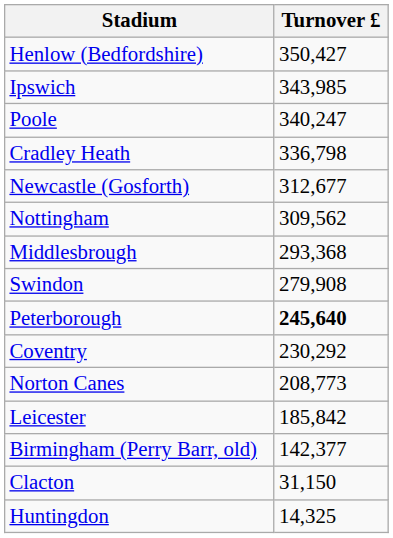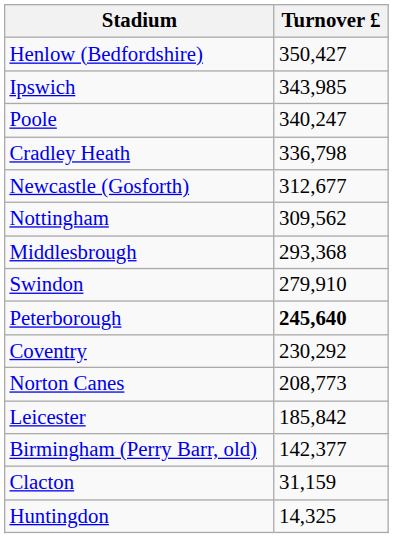 <table class="wikitable">
 <tr>
 <th width=200>Stadium</th>
 <th width=80>Turnover £</th>
 </tr>
 <tr>
 <td><a href='#'>Henlow (Bedfordshire)</a></td>
 <td>350,427</td>
 </tr>
 <tr>
 <td><a href='#'>Ipswich</a></td>
 <td>343,985</td>
 </tr>
 <tr>
 <td><a href='#'>Poole</a></td>
 <td>340,247</td>
 </tr>
 <tr>
 <td><a href='#'>Cradley Heath</a></td>
 <td>336,798</td>
 </tr>
 <tr>
 <td><a href='#'>Newcastle (Gosforth)</a></td>
 <td>312,677</td>
 </tr>
 <tr>
 <td><a href='#'>Nottingham</a></td>
 <td>309,562</td>
 </tr>
 <tr>
 <td><a href='#'>Middlesbrough</a></td>
 <td>293,368</td>
 </tr>
 <tr>
 <td><a href='#'>Swindon</a></td>
-<td>279,908</td>
+<td>279,910</td>
 </tr>
 <tr>
 <td><a href='#'>Peterborough</a></td>
 <td><strong>245,640</strong></td>
 </tr>
 <tr>
 <td><a href='#'>Coventry</a></td>
 <td>230,292</td>
 </tr>
 <tr>
 <td><a href='#'>Norton Canes</a></td>
 <td>208,773</td>
 </tr>
 <tr>
 <td><a href='#'>Leicester</a></td>
 <td>185,842</td>
 </tr>
 <tr>
 <td><a href='#'>Birmingham (Perry Barr, old)</a></td>
 <td>142,377</td>
 </tr>
 <tr>
 <td><a href='#'>Clacton</a></td>
-<td>31,150</td>
+<td>31,159</td>
 </tr>
 <tr>
 <td><a href='#'>Huntingdon</a></td>
 <td>14,325</td>
 </tr>
 </table>
